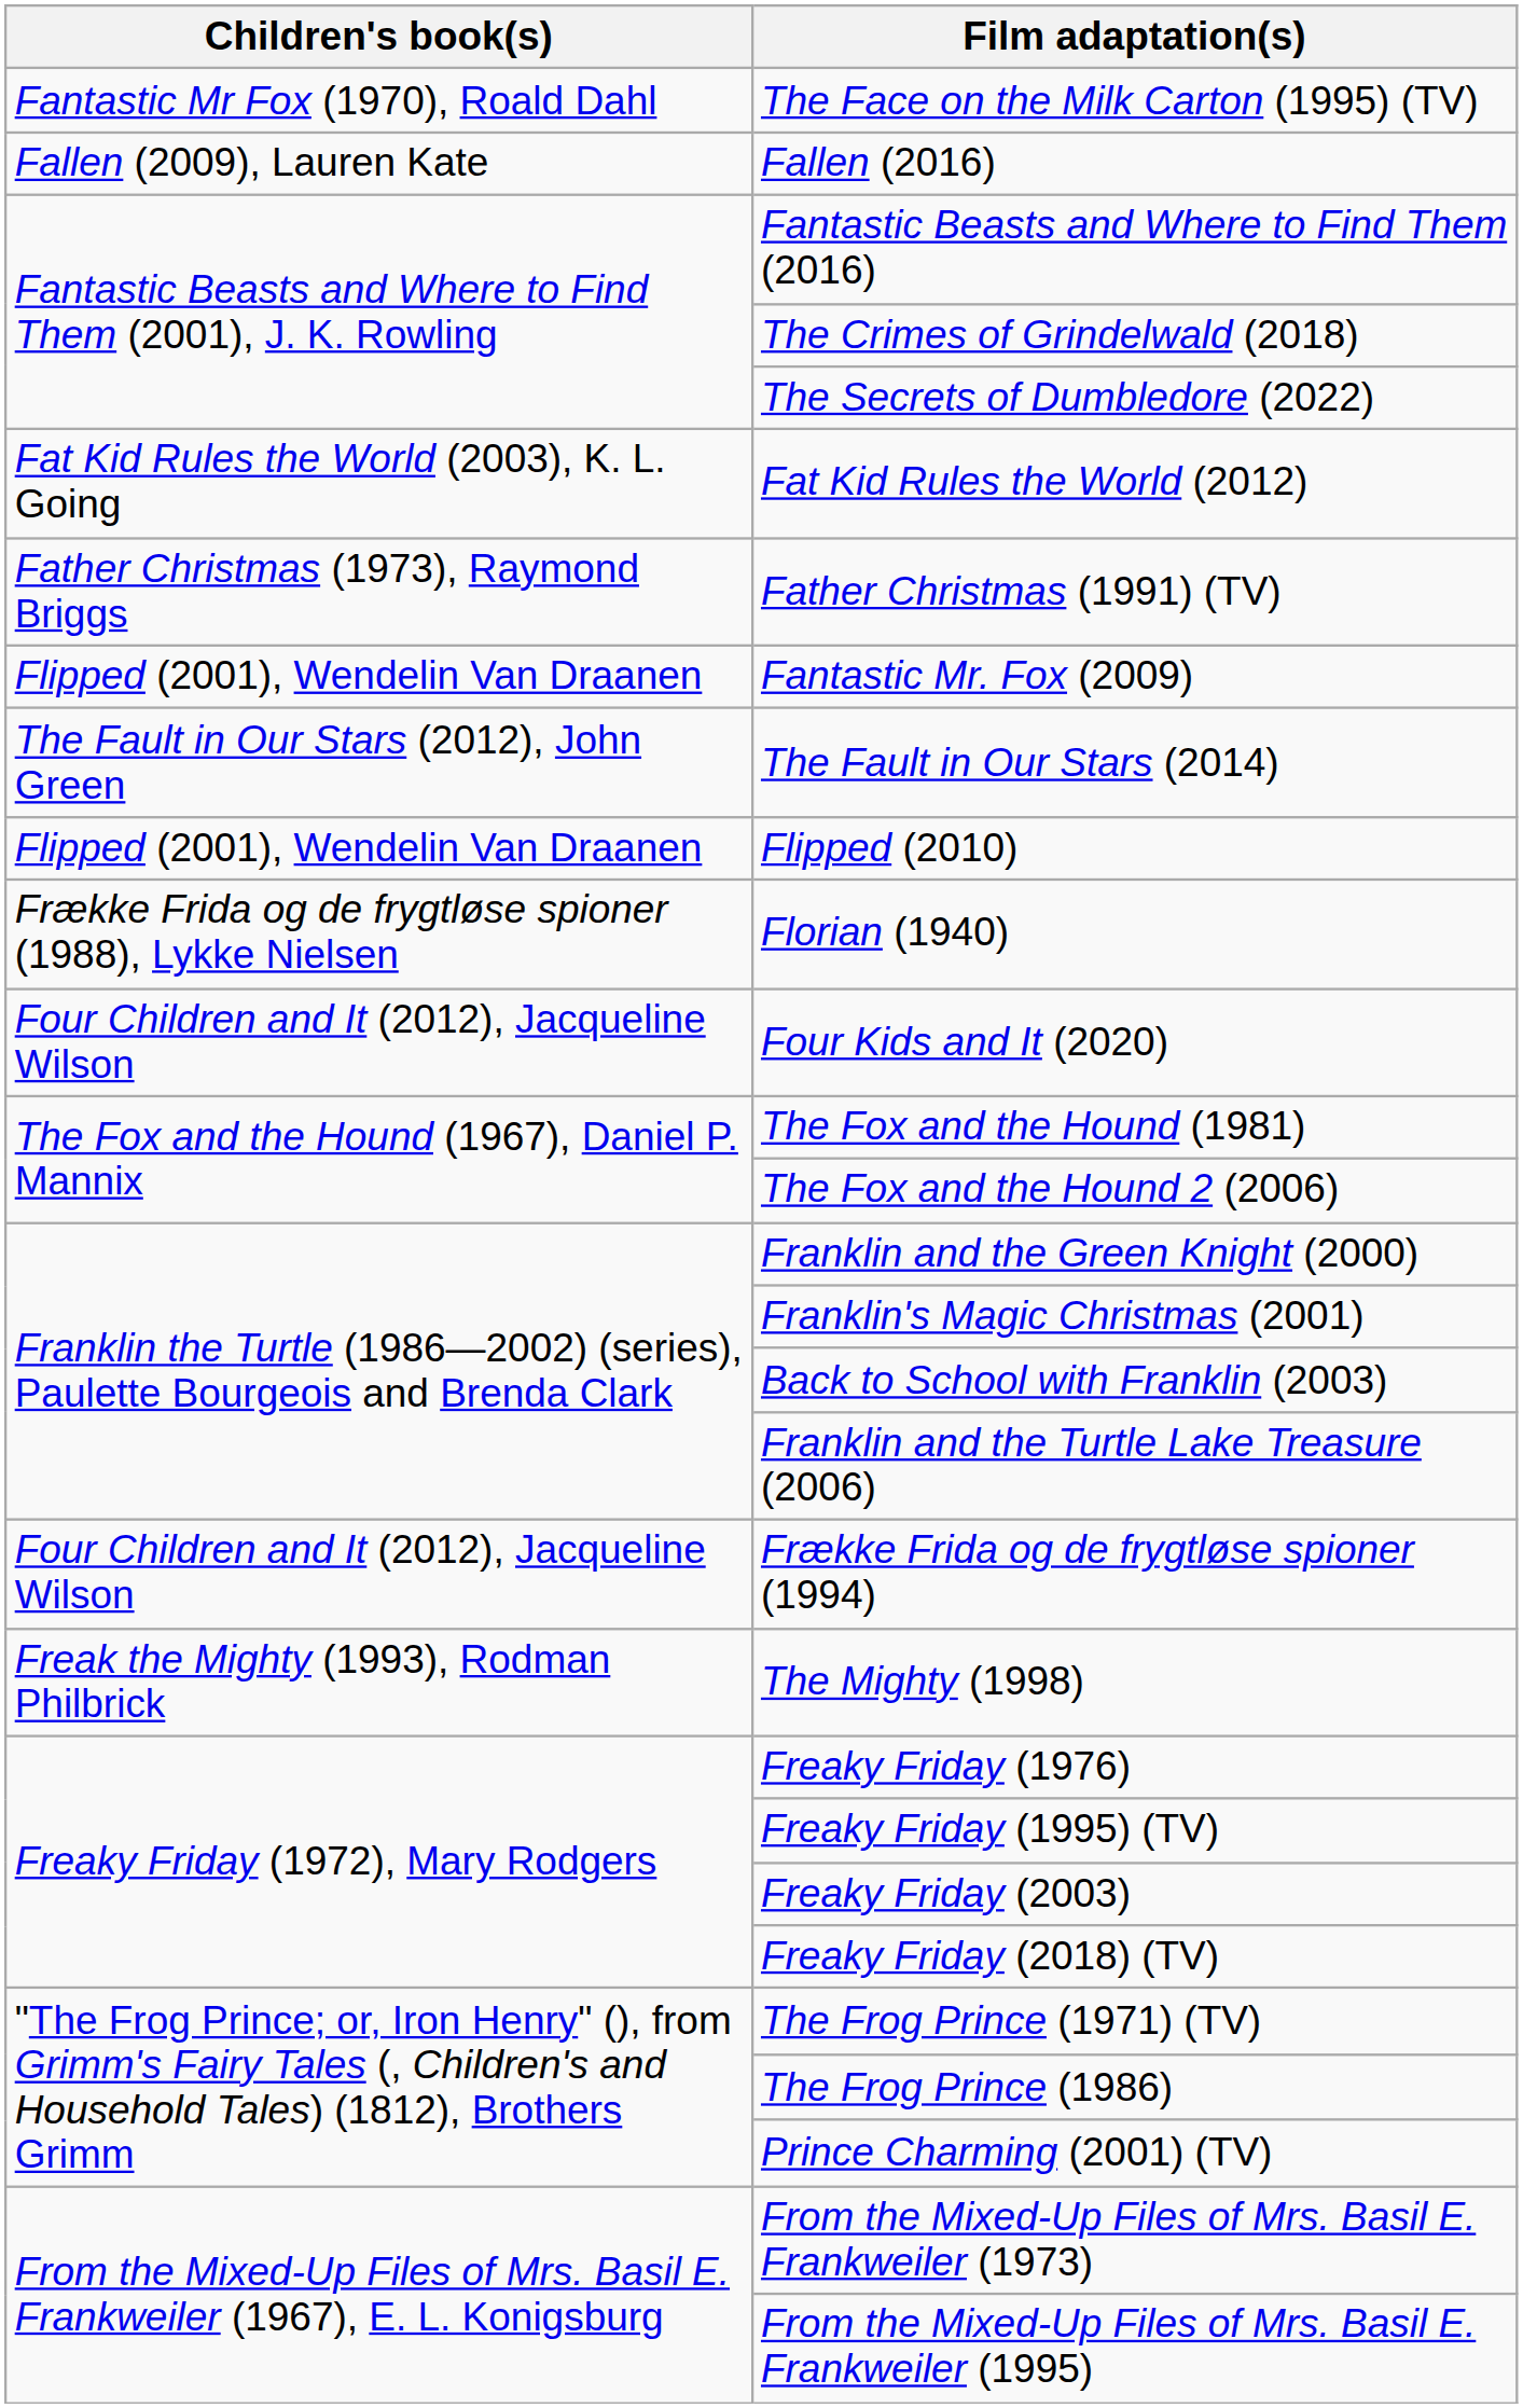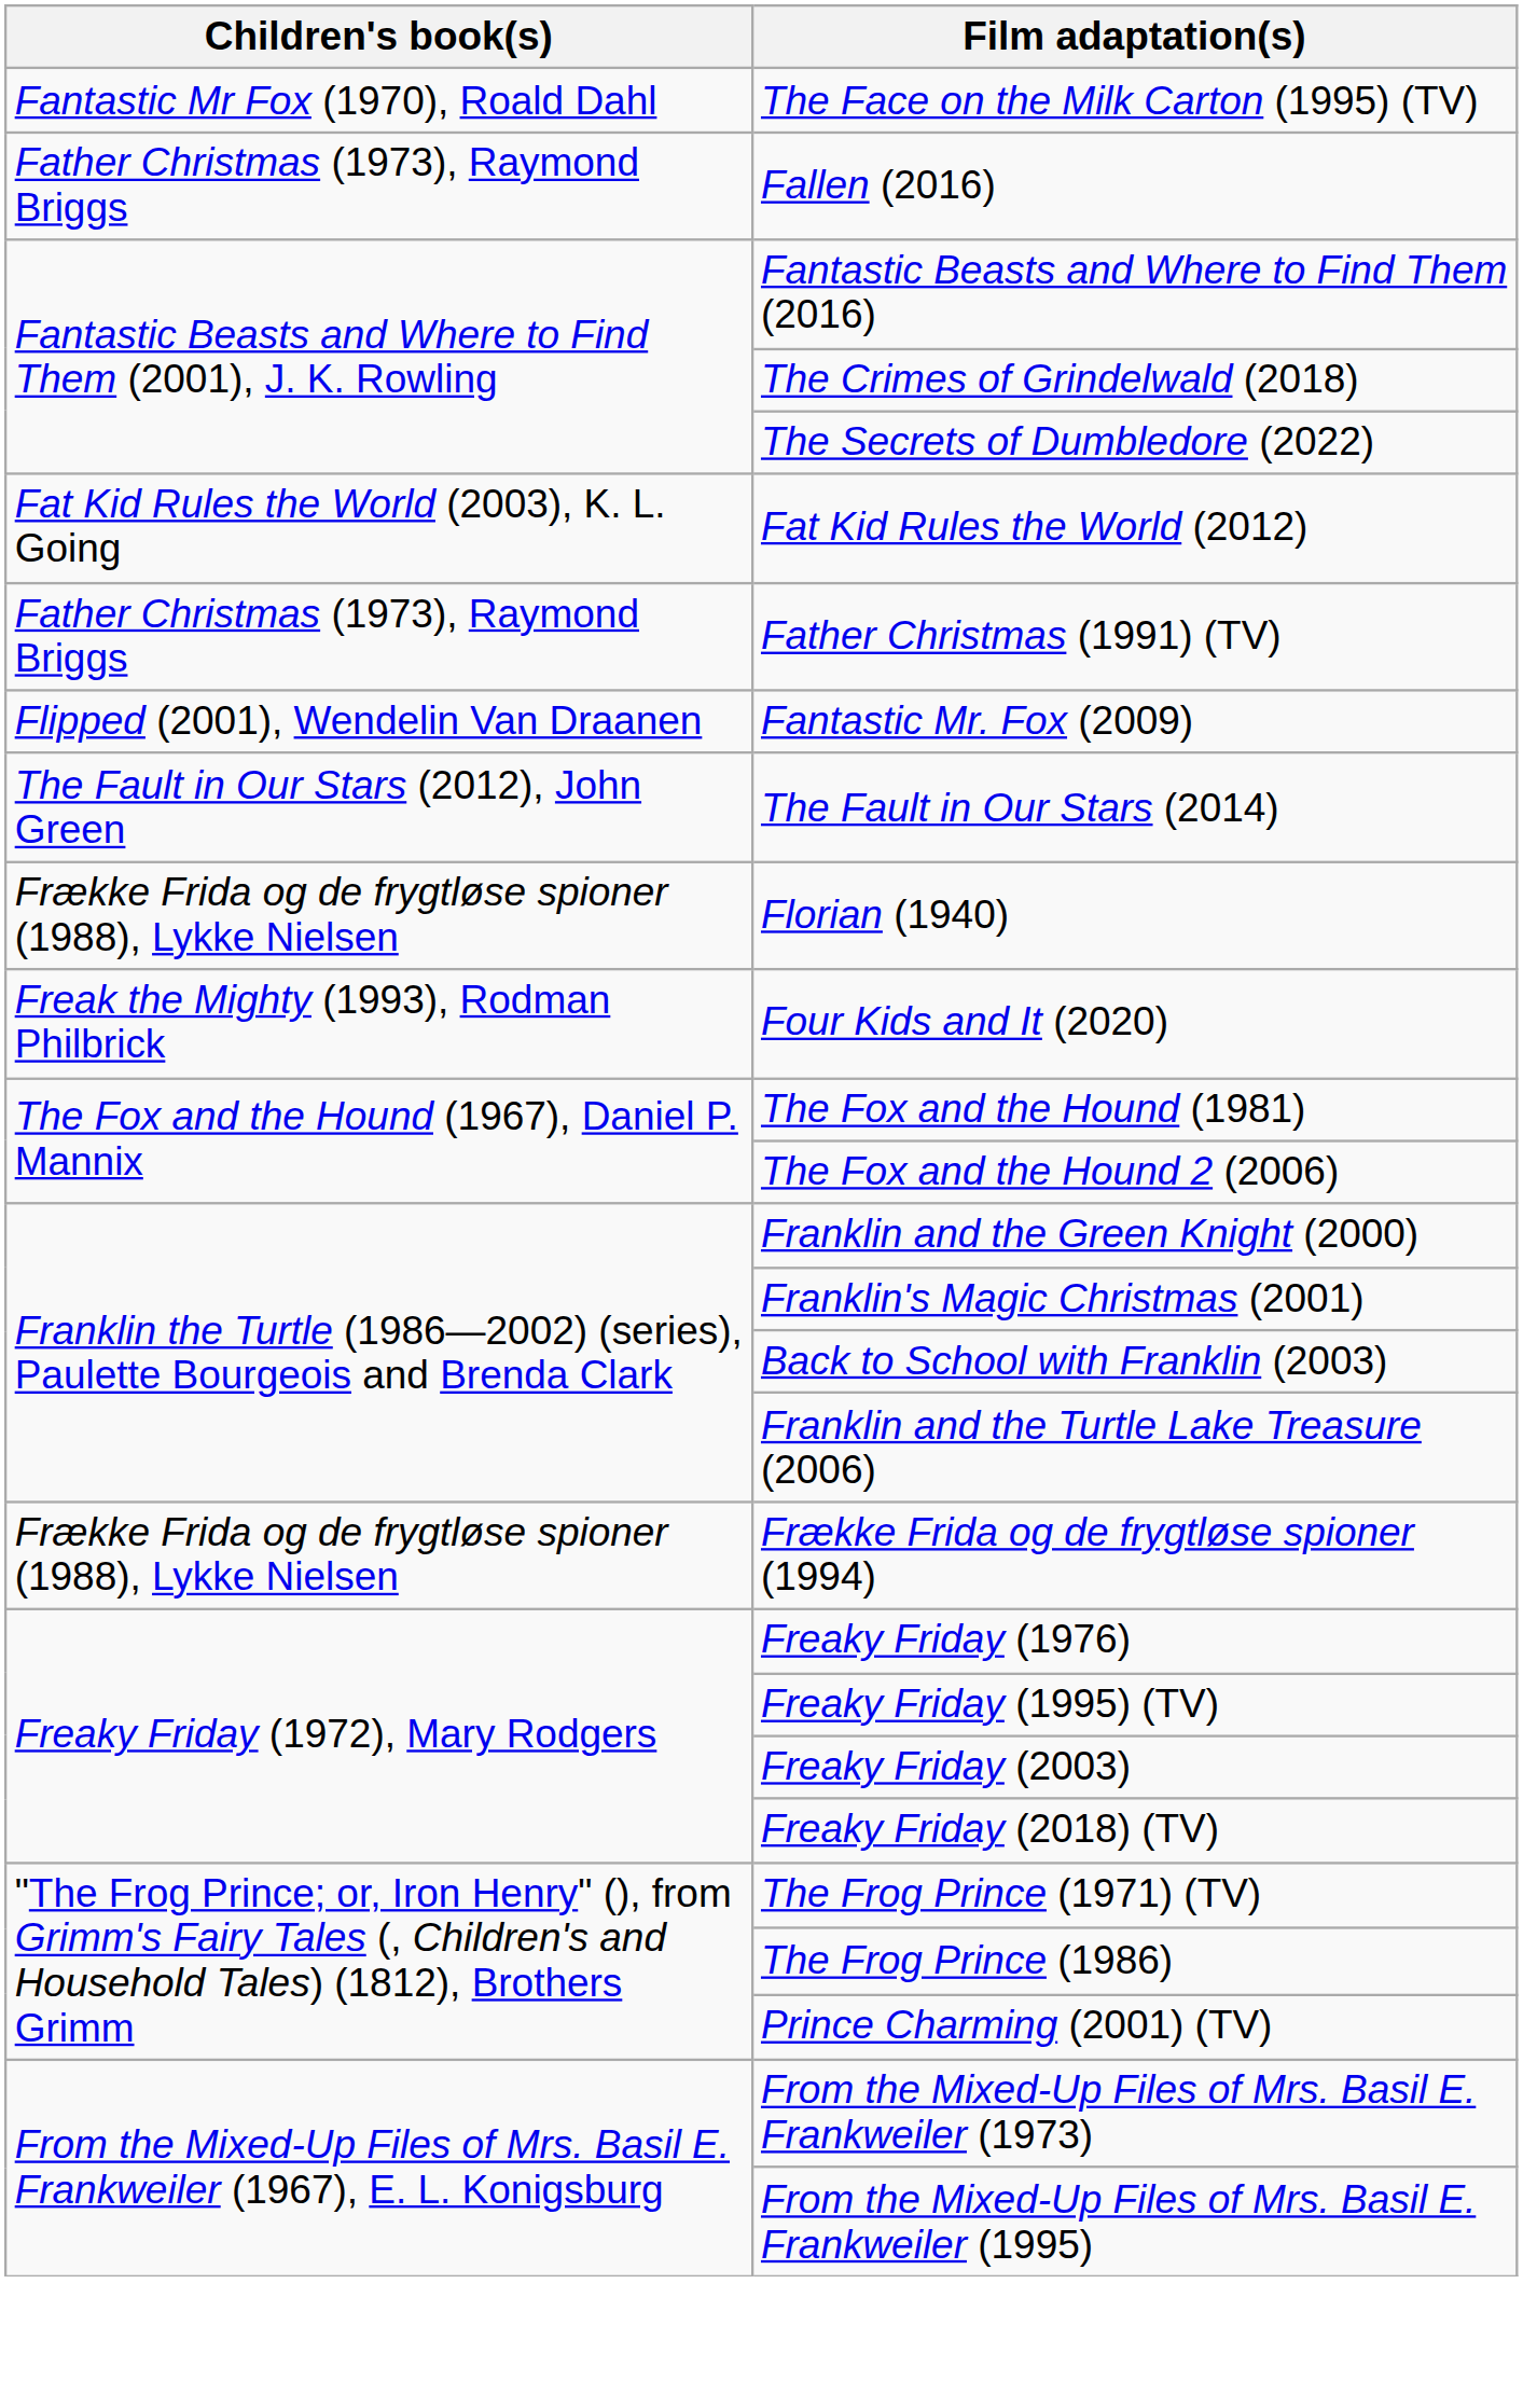 <table class="wikitable">
 <tr>
 <th width="450">Children's book(s)</th>
 <th width="450">Film adaptation(s)</th>
 </tr>
 <tr>
 <td><em><a href='#'>Fantastic Mr Fox</a></em> (1970), <a href='#'>Roald Dahl</a></td>
 <td><em><a href='#'>The Face on the Milk Carton</a></em> (1995) (TV)</td>
 </tr>
 <tr>
-<td><em><a href='#'>Fallen</a></em> (2009), Lauren Kate</td>
+<td><em><a href='#'>Father Christmas</a></em> (1973), <a href='#'>Raymond Briggs</a></td>
 <td><em><a href='#'>Fallen</a></em> (2016)</td>
 </tr>
 <tr>
 <td rowspan="3"><em><a href='#'>Fantastic Beasts and Where to Find Them</a></em> (2001), <a href='#'>J. K. Rowling</a></td>
 <td><em><a href='#'>Fantastic Beasts and Where to Find Them</a></em> (2016)</td>
 </tr>
 <tr>
 <td><em><a href='#'>The Crimes of Grindelwald</a></em> (2018)</td>
 </tr>
 <tr>
 <td><em><a href='#'>The Secrets of Dumbledore</a></em> (2022)</td>
 </tr>
 <tr>
 <td><em><a href='#'>Fat Kid Rules the World</a></em> (2003), K. L. Going</td>
 <td><em><a href='#'>Fat Kid Rules the World</a></em> (2012)</td>
 </tr>
 <tr>
 <td><em><a href='#'>Father Christmas</a></em> (1973), <a href='#'>Raymond Briggs</a></td>
 <td><em><a href='#'>Father Christmas</a></em> (1991) (TV)</td>
 </tr>
 <tr>
 <td><em><a href='#'>Flipped</a></em> (2001), <a href='#'>Wendelin Van Draanen</a></td>
 <td><em><a href='#'>Fantastic Mr. Fox</a></em> (2009)</td>
 </tr>
 <tr>
 <td><em><a href='#'>The Fault in Our Stars</a></em> (2012), <a href='#'>John Green</a></td>
 <td><em><a href='#'>The Fault in Our Stars</a></em> (2014)</td>
 </tr>
 <tr>
-<td><em><a href='#'>Flipped</a></em> (2001), <a href='#'>Wendelin Van Draanen</a></td>
-<td><em><a href='#'>Flipped</a></em> (2010)</td>
-</tr>
-<tr>
 <td><em>Frække Frida og de frygtløse spioner</em> (1988), <a href='#'>Lykke Nielsen</a></td>
 <td><em><a href='#'>Florian</a></em> (1940)</td>
 </tr>
 <tr>
-<td><em><a href='#'>Four Children and It</a></em> (2012), <a href='#'>Jacqueline Wilson</a></td>
+<td><em><a href='#'>Freak the Mighty</a></em> (1993), <a href='#'>Rodman Philbrick</a></td>
 <td><em><a href='#'>Four Kids and It</a></em> (2020)</td>
 </tr>
 <tr>
 <td rowspan="2"><em><a href='#'>The Fox and the Hound</a></em> (1967), <a href='#'>Daniel P. Mannix</a></td>
 <td><em><a href='#'>The Fox and the Hound</a></em> (1981)</td>
 </tr>
 <tr>
 <td><em><a href='#'>The Fox and the Hound 2</a></em> (2006)</td>
 </tr>
 <tr>
 <td rowspan="4"><em><a href='#'>Franklin the Turtle</a></em> (1986—2002) (series), <a href='#'>Paulette Bourgeois</a> and <a href='#'>Brenda Clark</a></td>
 <td><em><a href='#'>Franklin and the Green Knight</a></em> (2000)</td>
 </tr>
 <tr>
 <td><em><a href='#'>Franklin's Magic Christmas</a></em> (2001)</td>
 </tr>
 <tr>
 <td><em><a href='#'>Back to School with Franklin</a></em> (2003)</td>
 </tr>
 <tr>
 <td><em><a href='#'>Franklin and the Turtle Lake Treasure</a></em> (2006)</td>
 </tr>
 <tr>
-<td><em><a href='#'>Four Children and It</a></em> (2012), <a href='#'>Jacqueline Wilson</a></td>
+<td><em>Frække Frida og de frygtløse spioner</em> (1988), <a href='#'>Lykke Nielsen</a></td>
 <td><em><a href='#'>Frække Frida og de frygtløse spioner</a></em> (1994)</td>
-</tr>
-<tr>
-<td><em><a href='#'>Freak the Mighty</a></em> (1993), <a href='#'>Rodman Philbrick</a></td>
-<td><em><a href='#'>The Mighty</a></em> (1998)</td>
 </tr>
 <tr>
 <td rowspan="4"><em><a href='#'>Freaky Friday</a></em> (1972), <a href='#'>Mary Rodgers</a></td>
 <td><em><a href='#'>Freaky Friday</a></em> (1976)</td>
 </tr>
 <tr>
 <td><em><a href='#'>Freaky Friday</a></em> (1995) (TV)</td>
 </tr>
 <tr>
 <td><em><a href='#'>Freaky Friday</a></em> (2003)</td>
 </tr>
 <tr>
 <td><em><a href='#'>Freaky Friday</a></em> (2018) (TV)</td>
 </tr>
 <tr>
 <td rowspan="3">"<a href='#'>The Frog Prince; or, Iron Henry</a>" (), from <em><a href='#'>Grimm's Fairy Tales</a></em> (, <em>Children's and Household Tales</em>) (1812), <a href='#'>Brothers Grimm</a></td>
 <td><em><a href='#'>The Frog Prince</a></em> (1971) (TV)</td>
 </tr>
 <tr>
 <td><em><a href='#'>The Frog Prince</a></em> (1986)</td>
 </tr>
 <tr>
 <td><em><a href='#'>Prince Charming</a></em> (2001) (TV)</td>
 </tr>
 <tr>
 <td rowspan="2"><em><a href='#'>From the Mixed-Up Files of Mrs. Basil E. Frankweiler</a></em> (1967), <a href='#'>E. L. Konigsburg</a></td>
 <td><em><a href='#'>From the Mixed-Up Files of Mrs. Basil E. Frankweiler</a></em> (1973)</td>
 </tr>
 <tr>
 <td><em><a href='#'>From the Mixed-Up Files of Mrs. Basil E. Frankweiler</a></em> (1995)</td>
 </tr>
 </table>
